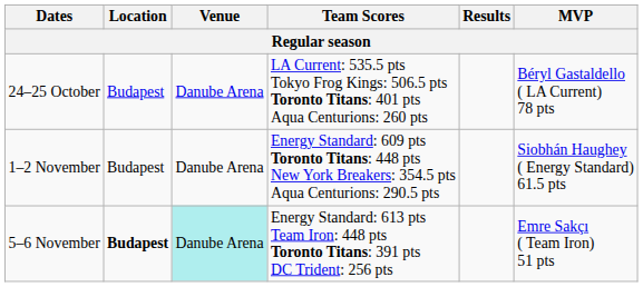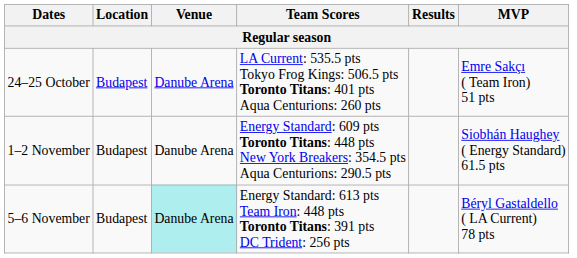 <table class="wikitable">
 <tr>
 <th>Dates</th>
 <th>Location</th>
 <th>Venue</th>
 <th>Team Scores</th>
 <th>Results</th>
 <th>MVP</th>
 </tr>
 <tr>
 <th colspan="6"><strong>Regular season</strong></th>
 </tr>
 <tr>
 <td>24–25 October</td>
 <td> <a href='#'>Budapest</a></td>
 <td><a href='#'>Danube Arena</a></td>
 <td> <a href='#'>LA Current</a>: 535.5 pts<br> Tokyo Frog Kings: 506.5 pts<br> <strong>Toronto Titans</strong>: 401 pts<br> Aqua Centurions: 260 pts</td>
 <td style="text-align:center"></td>
-<td valign="center"> <a href='#'>Béryl Gastaldello</a><br>( LA Current)<br>78 pts</td>
+<td valign="center"> <a href='#'>Emre Sakçı</a><br>( Team Iron)<br>51 pts</td>
 </tr>
 <tr>
 <td>1–2 November</td>
 <td> Budapest</td>
 <td>Danube Arena</td>
 <td> <a href='#'>Energy Standard</a>: 609 pts<br> <strong>Toronto Titans</strong>: 448 pts<br> <a href='#'>New York Breakers</a>: 354.5 pts<br> Aqua Centurions: 290.5 pts</td>
 <td style="text-align:center"></td>
 <td valign="center"> <a href='#'>Siobhán Haughey</a><br>( Energy Standard)<br>61.5 pts</td>
 </tr>
 <tr>
 <td>5–6 November</td>
-<td><strong> Budapest</strong></td>
+<td> Budapest</td>
 <td style="background: paleturquoise;">Danube Arena</td>
 <td> Energy Standard: 613 pts<br> <a href='#'>Team Iron</a>: 448 pts<br> <strong>Toronto Titans</strong>: 391 pts<br> <a href='#'>DC Trident</a>: 256 pts</td>
 <td style="text-align:center"></td>
-<td valign="center"> <a href='#'>Emre Sakçı</a><br>( Team Iron)<br>51 pts</td>
+<td valign="center"> <a href='#'>Béryl Gastaldello</a><br>( LA Current)<br>78 pts</td>
 </tr>
 </table>
